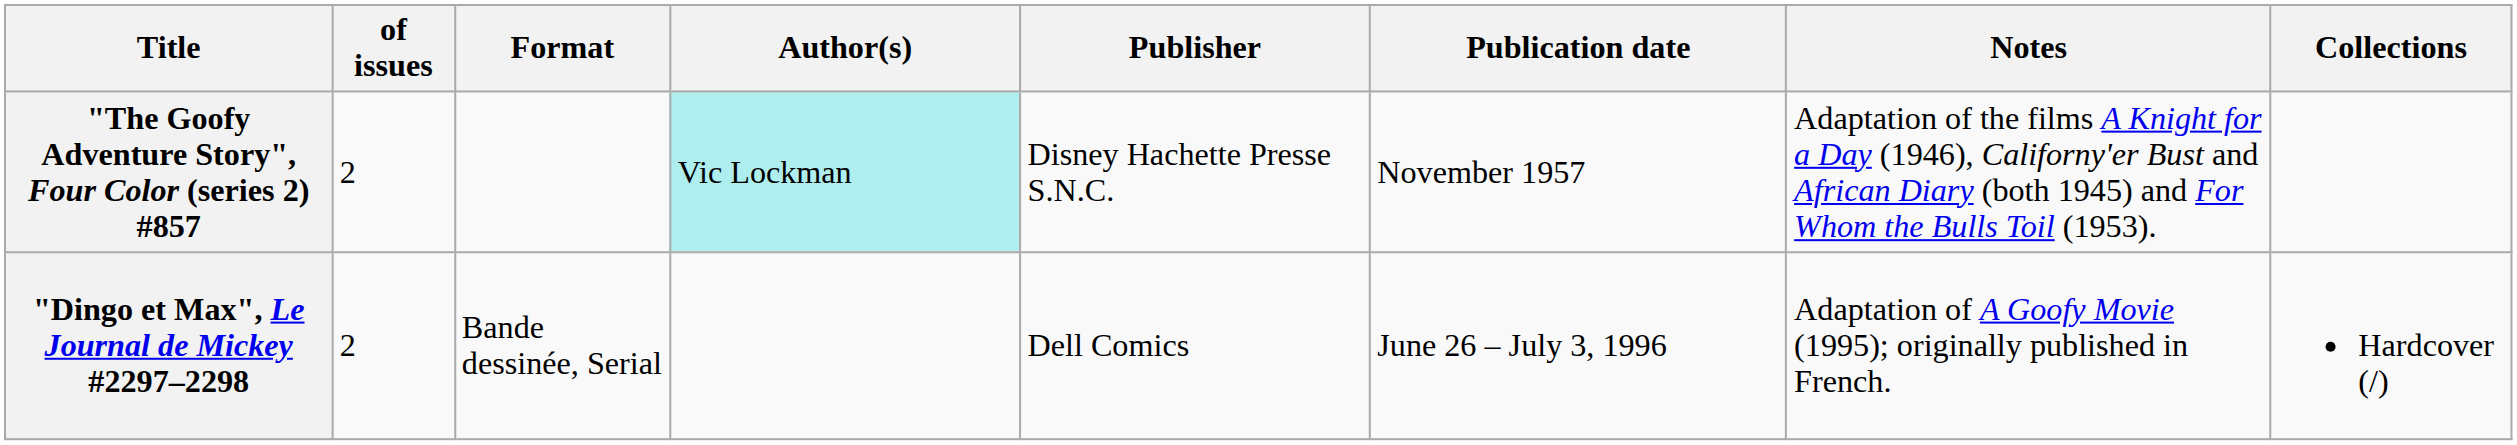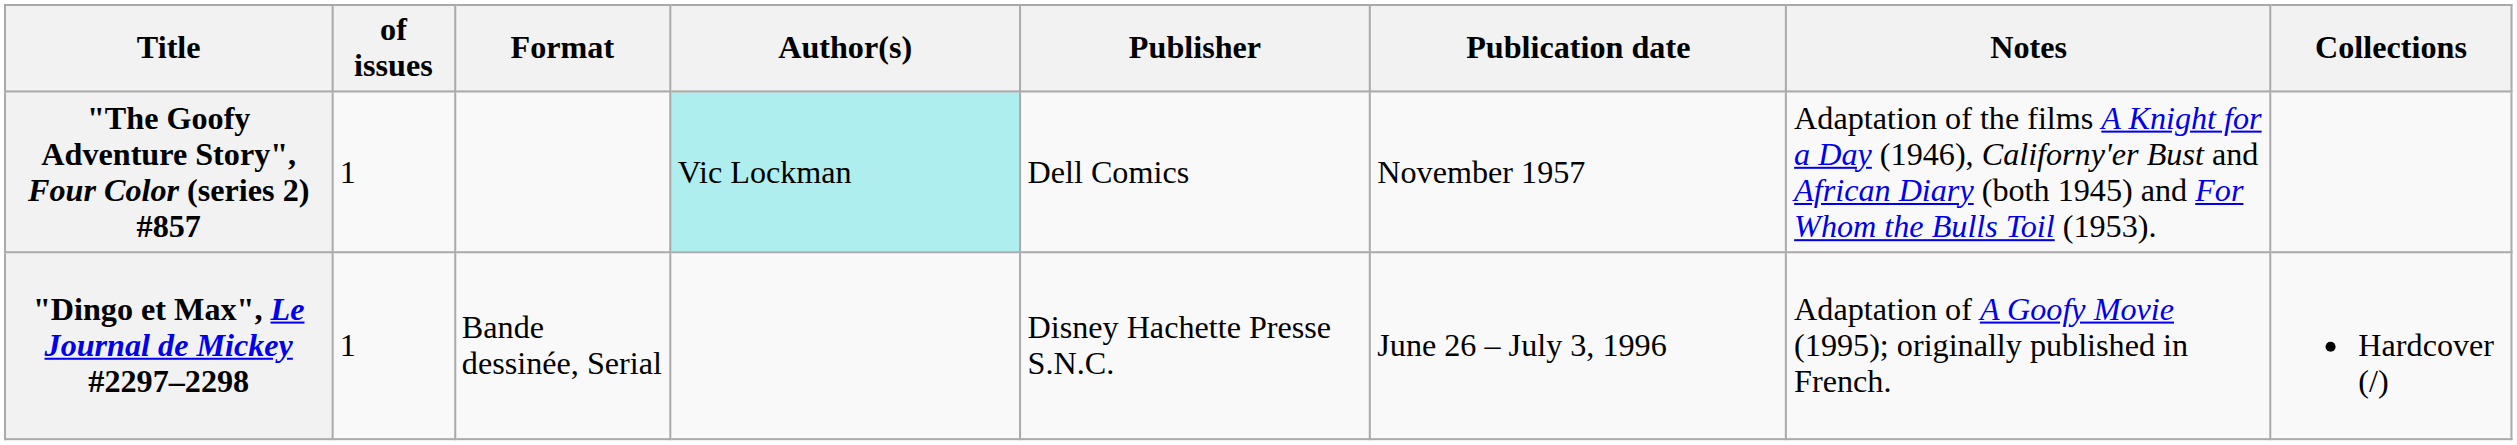 <table class="wikitable">
 <tr>
 <th>Title</th>
 <th style="width:40pt"> of issues</th>
 <th style="width:75pt">Format</th>
 <th style="width:125pt">Author(s)</th>
 <th style="width:125pt">Publisher</th>
 <th style="width:150pt">Publication date</th>
 <th style="width:175pt">Notes</th>
 <th>Collections</th>
 </tr>
 <tr>
 <th>"The Goofy Adventure Story", <em>Four Color</em> (series 2) #857</th>
-<td>2</td>
+<td>1</td>
 <td></td>
 <td style="background: paleturquoise;">Vic Lockman</td>
-<td>Disney Hachette Presse S.N.C.</td>
+<td>Dell Comics</td>
 <td>November 1957</td>
 <td>Adaptation of the films <em><a href='#'>A Knight for a Day</a></em> (1946), <em>Californy'er Bust</em> and <em><a href='#'>African Diary</a></em> (both 1945) and <em><a href='#'>For Whom the Bulls Toil</a></em> (1953).</td>
 <td></td>
 </tr>
 <tr>
 <th>"Dingo et Max", <em><a href='#'>Le Journal de Mickey</a></em> #2297–2298</th>
-<td>2</td>
+<td>1</td>
 <td>Bande dessinée, Serial</td>
 <td></td>
-<td>Dell Comics</td>
+<td>Disney Hachette Presse S.N.C.</td>
 <td>June 26 – July 3, 1996</td>
 <td>Adaptation of <em><a href='#'>A Goofy Movie</a></em> (1995); originally published in French.</td>
 <td><br><ul><li>Hardcover (/)</li></ul></td>
 </tr>
 </table>
